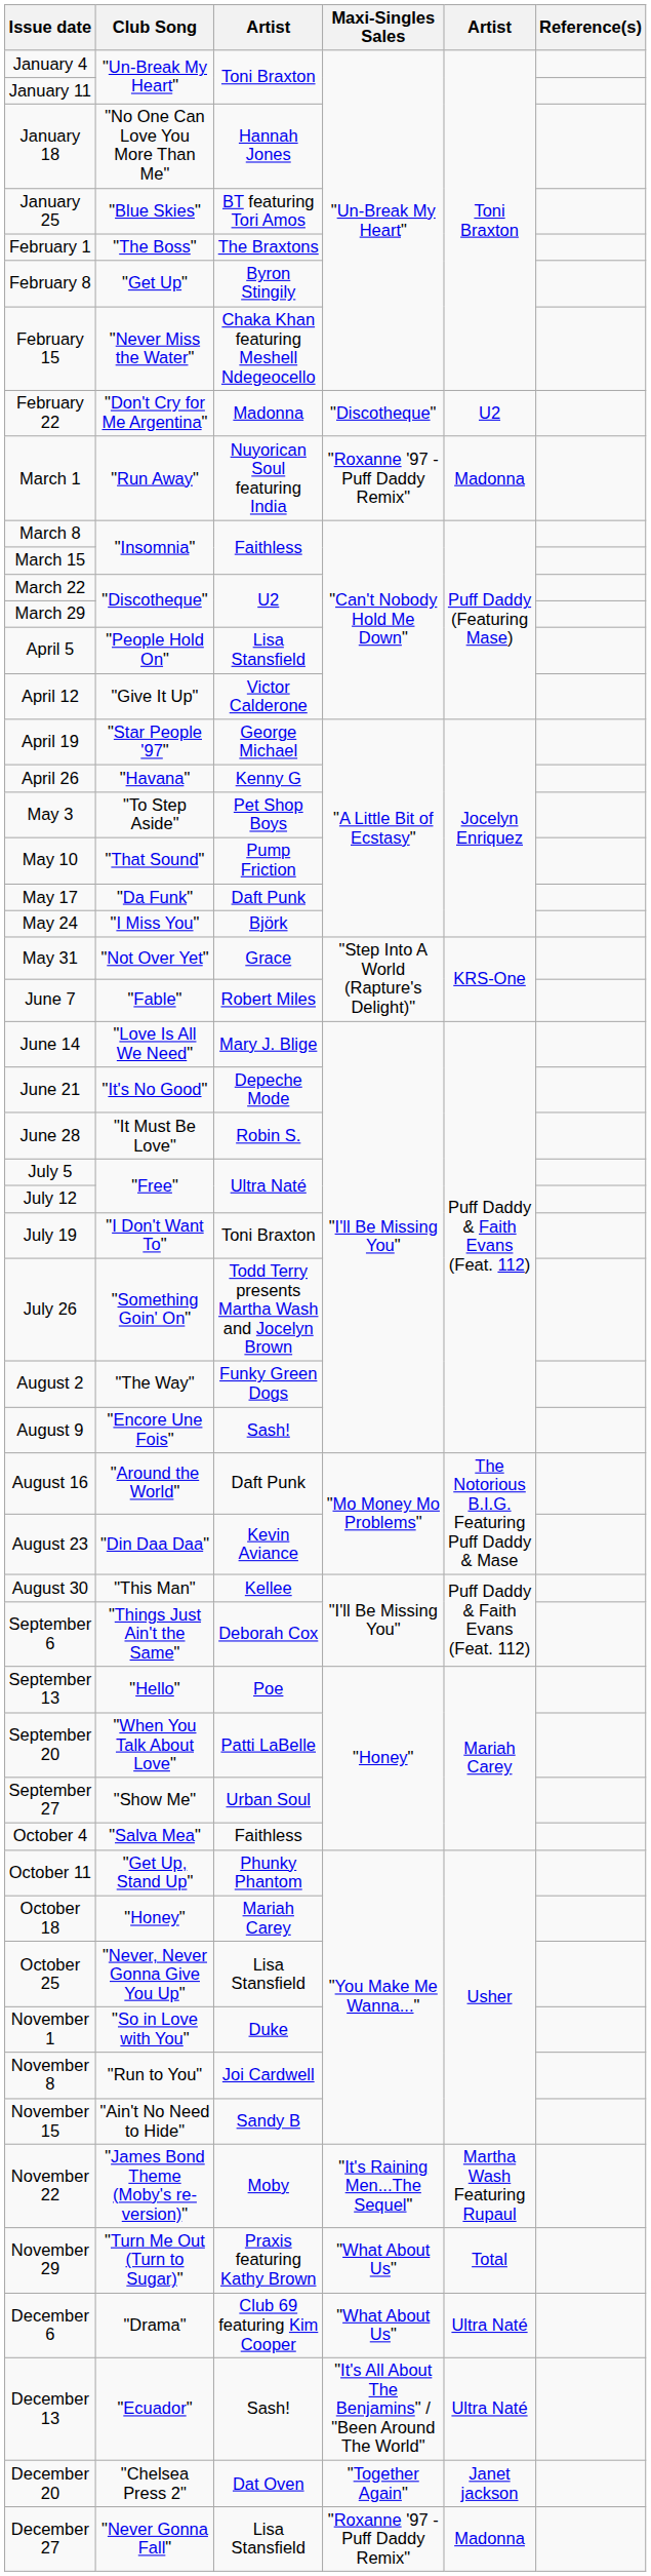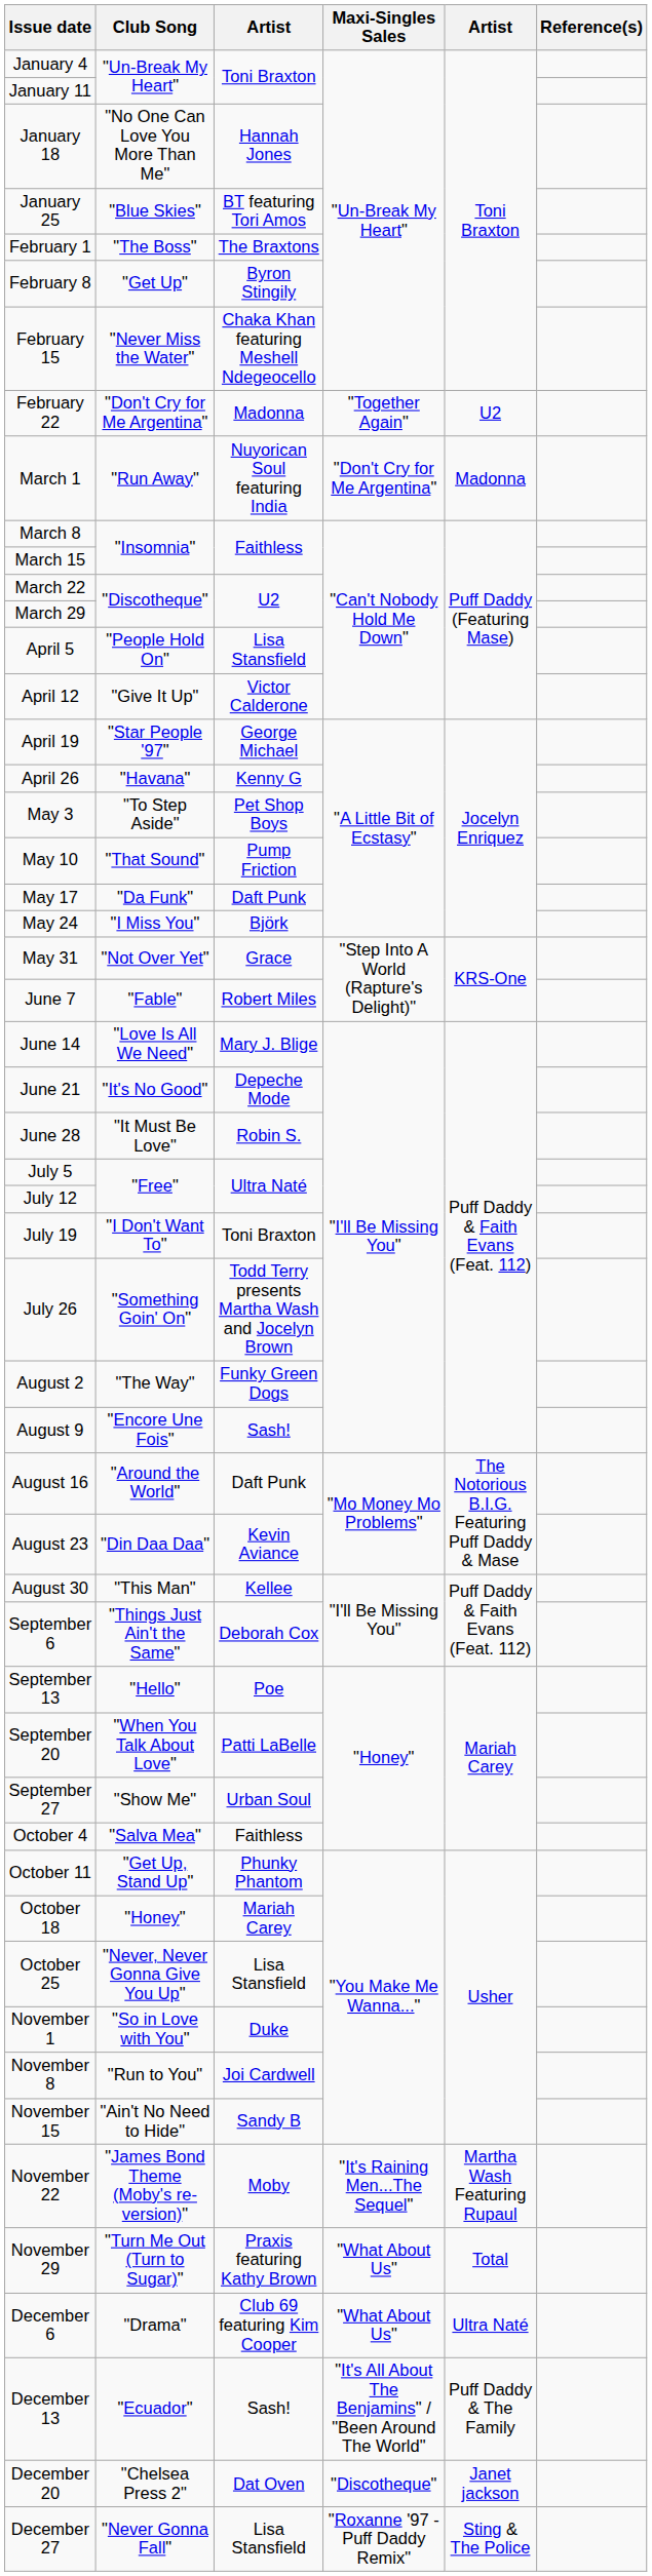 <table class="wikitable" style="text-align: center;">
 <tr>
 <th>Issue date</th>
 <th>Club Song</th>
 <th>Artist</th>
 <th>Maxi-Singles Sales</th>
 <th>Artist</th>
 <th>Reference(s)</th>
 </tr>
 <tr>
 <td>January 4</td>
 <td rowspan="2">"<a href='#'>Un-Break My Heart</a>"</td>
 <td rowspan="2"><a href='#'>Toni Braxton</a></td>
 <td rowspan="7">"<a href='#'>Un-Break My Heart</a>"</td>
 <td rowspan="7"><a href='#'>Toni Braxton</a></td>
 <td></td>
 </tr>
 <tr>
 <td>January 11</td>
 <td></td>
 </tr>
 <tr>
 <td>January 18</td>
 <td>"No One Can Love You More Than Me"</td>
 <td><a href='#'>Hannah Jones</a></td>
 <td></td>
 </tr>
 <tr>
 <td>January 25</td>
 <td>"<a href='#'>Blue Skies</a>"</td>
 <td><a href='#'>BT</a> featuring <a href='#'>Tori Amos</a></td>
 <td></td>
 </tr>
 <tr>
 <td>February 1</td>
 <td>"<a href='#'>The Boss</a>"</td>
 <td><a href='#'>The Braxtons</a></td>
 <td></td>
 </tr>
 <tr>
 <td>February 8</td>
 <td>"<a href='#'>Get Up</a>"</td>
 <td><a href='#'>Byron Stingily</a></td>
 <td></td>
 </tr>
 <tr>
 <td>February 15</td>
 <td>"<a href='#'>Never Miss the Water</a>"</td>
 <td><a href='#'>Chaka Khan</a> featuring <a href='#'>Meshell Ndegeocello</a></td>
 <td></td>
 </tr>
 <tr>
 <td>February 22</td>
 <td>"<a href='#'>Don't Cry for Me Argentina</a>"</td>
 <td><a href='#'>Madonna</a></td>
-<td>"<a href='#'>Discotheque</a>"</td>
+<td>"<a href='#'>Together Again</a>"</td>
 <td><a href='#'>U2</a></td>
 <td></td>
 </tr>
 <tr>
 <td>March 1</td>
 <td>"<a href='#'>Run Away</a>"</td>
 <td><a href='#'>Nuyorican Soul</a> featuring <a href='#'>India</a></td>
-<td>"<a href='#'>Roxanne</a> '97 - Puff Daddy Remix"</td>
+<td>"<a href='#'>Don't Cry for Me Argentina</a>"</td>
 <td><a href='#'>Madonna</a></td>
 <td></td>
 </tr>
 <tr>
 <td>March 8</td>
 <td rowspan="2">"<a href='#'>Insomnia</a>"</td>
 <td rowspan="2"><a href='#'>Faithless</a></td>
 <td rowspan="6">"<a href='#'>Can't Nobody Hold Me Down</a>"</td>
 <td rowspan="6"><a href='#'>Puff Daddy</a> (Featuring <a href='#'>Mase</a>)</td>
 <td></td>
 </tr>
 <tr>
 <td>March 15</td>
 <td></td>
 </tr>
 <tr>
 <td>March 22</td>
 <td rowspan="2">"<a href='#'>Discotheque</a>"</td>
 <td rowspan="2"><a href='#'>U2</a></td>
 <td></td>
 </tr>
 <tr>
 <td>March 29</td>
 <td></td>
 </tr>
 <tr>
 <td>April 5</td>
 <td>"<a href='#'>People Hold On</a>"</td>
 <td><a href='#'>Lisa Stansfield</a></td>
 <td></td>
 </tr>
 <tr>
 <td>April 12</td>
 <td>"Give It Up"</td>
 <td><a href='#'>Victor Calderone</a></td>
 <td></td>
 </tr>
 <tr>
 <td>April 19</td>
 <td>"<a href='#'>Star People '97</a>"</td>
 <td><a href='#'>George Michael</a></td>
 <td rowspan="6">"<a href='#'>A Little Bit of Ecstasy</a>"</td>
 <td rowspan="6"><a href='#'>Jocelyn Enriquez</a></td>
 <td></td>
 </tr>
 <tr>
 <td>April 26</td>
 <td>"<a href='#'>Havana</a>"</td>
 <td><a href='#'>Kenny G</a></td>
 <td></td>
 </tr>
 <tr>
 <td>May 3</td>
 <td>"To Step Aside"</td>
 <td><a href='#'>Pet Shop Boys</a></td>
 <td></td>
 </tr>
 <tr>
 <td>May 10</td>
 <td>"<a href='#'>That Sound</a>"</td>
 <td><a href='#'>Pump Friction</a></td>
 <td></td>
 </tr>
 <tr>
 <td>May 17</td>
 <td>"<a href='#'>Da Funk</a>"</td>
 <td><a href='#'>Daft Punk</a></td>
 <td></td>
 </tr>
 <tr>
 <td>May 24</td>
 <td>"<a href='#'>I Miss You</a>"</td>
 <td><a href='#'>Björk</a></td>
 <td></td>
 </tr>
 <tr>
 <td>May 31</td>
 <td>"<a href='#'>Not Over Yet</a>"</td>
 <td><a href='#'>Grace</a></td>
 <td rowspan="2">"Step Into A World (Rapture's Delight)"</td>
 <td rowspan="2"><a href='#'>KRS-One</a></td>
 <td></td>
 </tr>
 <tr>
 <td>June 7</td>
 <td>"<a href='#'>Fable</a>"</td>
 <td><a href='#'>Robert Miles</a></td>
 <td></td>
 </tr>
 <tr>
 <td>June 14</td>
 <td>"<a href='#'>Love Is All We Need</a>"</td>
 <td><a href='#'>Mary J. Blige</a></td>
 <td rowspan="9">"<a href='#'>I'll Be Missing You</a>"</td>
 <td rowspan="9">Puff Daddy & <a href='#'>Faith Evans</a> (Feat. <a href='#'>112</a>)</td>
 <td></td>
 </tr>
 <tr>
 <td>June 21</td>
 <td>"<a href='#'>It's No Good</a>"</td>
 <td><a href='#'>Depeche Mode</a></td>
 <td></td>
 </tr>
 <tr>
 <td>June 28</td>
 <td>"It Must Be Love"</td>
 <td><a href='#'>Robin S.</a></td>
 <td></td>
 </tr>
 <tr>
 <td>July 5</td>
 <td rowspan="2">"<a href='#'>Free</a>"</td>
 <td rowspan="2"><a href='#'>Ultra Naté</a></td>
 <td></td>
 </tr>
 <tr>
 <td>July 12</td>
 <td></td>
 </tr>
 <tr>
 <td>July 19</td>
 <td>"<a href='#'>I Don't Want To</a>"</td>
 <td>Toni Braxton</td>
 <td></td>
 </tr>
 <tr>
 <td>July 26</td>
 <td>"<a href='#'>Something Goin' On</a>"</td>
 <td><a href='#'>Todd Terry</a> presents <a href='#'>Martha Wash</a> and <a href='#'>Jocelyn Brown</a></td>
 <td></td>
 </tr>
 <tr>
 <td>August 2</td>
 <td>"The Way"</td>
 <td><a href='#'>Funky Green Dogs</a></td>
 <td></td>
 </tr>
 <tr>
 <td>August 9</td>
 <td>"<a href='#'>Encore Une Fois</a>"</td>
 <td><a href='#'>Sash!</a></td>
 <td></td>
 </tr>
 <tr>
 <td>August 16</td>
 <td>"<a href='#'>Around the World</a>"</td>
 <td>Daft Punk</td>
 <td rowspan="2">"<a href='#'>Mo Money Mo Problems</a>"</td>
 <td rowspan="2"><a href='#'>The Notorious B.I.G.</a> Featuring Puff Daddy & Mase</td>
 <td></td>
 </tr>
 <tr>
 <td>August 23</td>
 <td>"<a href='#'>Din Daa Daa</a>"</td>
 <td><a href='#'>Kevin Aviance</a></td>
 <td></td>
 </tr>
 <tr>
 <td>August 30</td>
 <td>"This Man"</td>
 <td><a href='#'>Kellee</a></td>
 <td rowspan="2">"I'll Be Missing You"</td>
 <td rowspan="2">Puff Daddy & Faith Evans (Feat. 112)</td>
 <td></td>
 </tr>
 <tr>
 <td>September 6</td>
 <td>"<a href='#'>Things Just Ain't the Same</a>"</td>
 <td><a href='#'>Deborah Cox</a></td>
 <td></td>
 </tr>
 <tr>
 <td>September 13</td>
 <td>"<a href='#'>Hello</a>"</td>
 <td><a href='#'>Poe</a></td>
 <td rowspan="4">"<a href='#'>Honey</a>"</td>
 <td rowspan="4"><a href='#'>Mariah Carey</a></td>
 <td></td>
 </tr>
 <tr>
 <td>September 20</td>
 <td>"<a href='#'>When You Talk About Love</a>"</td>
 <td><a href='#'>Patti LaBelle</a></td>
 <td></td>
 </tr>
 <tr>
 <td>September 27</td>
 <td>"Show Me"</td>
 <td><a href='#'>Urban Soul</a></td>
 <td></td>
 </tr>
 <tr>
 <td>October 4</td>
 <td>"<a href='#'>Salva Mea</a>"</td>
 <td>Faithless</td>
 <td></td>
 </tr>
 <tr>
 <td>October 11</td>
 <td>"<a href='#'>Get Up, Stand Up</a>"</td>
 <td><a href='#'>Phunky Phantom</a></td>
 <td rowspan="6">"<a href='#'>You Make Me Wanna...</a>"</td>
 <td rowspan="6"><a href='#'>Usher</a></td>
 <td></td>
 </tr>
 <tr>
 <td>October 18</td>
 <td>"<a href='#'>Honey</a>"</td>
 <td><a href='#'>Mariah Carey</a></td>
 <td></td>
 </tr>
 <tr>
 <td>October 25</td>
 <td>"<a href='#'>Never, Never Gonna Give You Up</a>"</td>
 <td>Lisa Stansfield</td>
 <td></td>
 </tr>
 <tr>
 <td>November 1</td>
 <td>"<a href='#'>So in Love with You</a>"</td>
 <td><a href='#'>Duke</a></td>
 <td></td>
 </tr>
 <tr>
 <td>November 8</td>
 <td>"Run to You"</td>
 <td><a href='#'>Joi Cardwell</a></td>
 <td></td>
 </tr>
 <tr>
 <td>November 15</td>
 <td>"Ain't No Need to Hide"</td>
 <td><a href='#'>Sandy B</a></td>
 <td></td>
 </tr>
 <tr>
 <td>November 22</td>
 <td>"<a href='#'>James Bond Theme (Moby's re-version)</a>"</td>
 <td><a href='#'>Moby</a></td>
 <td>"<a href='#'>It's Raining Men...The Sequel</a>"</td>
 <td><a href='#'>Martha Wash</a> Featuring <a href='#'>Rupaul</a></td>
 <td></td>
 </tr>
 <tr>
 <td>November 29</td>
 <td>"<a href='#'>Turn Me Out (Turn to Sugar)</a>"</td>
 <td><a href='#'>Praxis</a> featuring <a href='#'>Kathy Brown</a></td>
 <td>"<a href='#'>What About Us</a>"</td>
 <td><a href='#'>Total</a></td>
 <td></td>
 </tr>
 <tr>
 <td>December 6</td>
 <td>"Drama"</td>
 <td><a href='#'>Club 69</a> featuring <a href='#'>Kim Cooper</a></td>
 <td>"<a href='#'>What About Us</a>"</td>
 <td><a href='#'>Ultra Naté</a></td>
 <td></td>
 </tr>
 <tr>
 <td>December 13</td>
 <td>"<a href='#'>Ecuador</a>"</td>
 <td>Sash!</td>
 <td>"<a href='#'>It's All About The Benjamins</a>" / "Been Around The World"</td>
-<td><a href='#'>Ultra Naté</a></td>
+<td>Puff Daddy & The Family</td>
 <td></td>
 </tr>
 <tr>
 <td>December 20</td>
 <td>"Chelsea Press 2"</td>
 <td><a href='#'>Dat Oven</a></td>
-<td>"<a href='#'>Together Again</a>"</td>
+<td>"<a href='#'>Discotheque</a>"</td>
 <td><a href='#'>Janet jackson</a></td>
 <td></td>
 </tr>
 <tr>
 <td>December 27</td>
 <td>"<a href='#'>Never Gonna Fall</a>"</td>
 <td>Lisa Stansfield</td>
 <td>"<a href='#'>Roxanne</a> '97 - Puff Daddy Remix"</td>
-<td><a href='#'>Madonna</a></td>
+<td><a href='#'>Sting</a> & <a href='#'>The Police</a></td>
 <td></td>
 </tr>
 </table>
